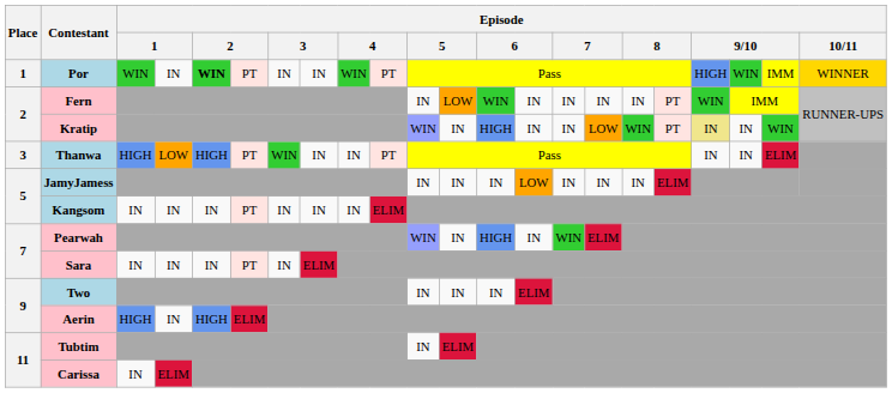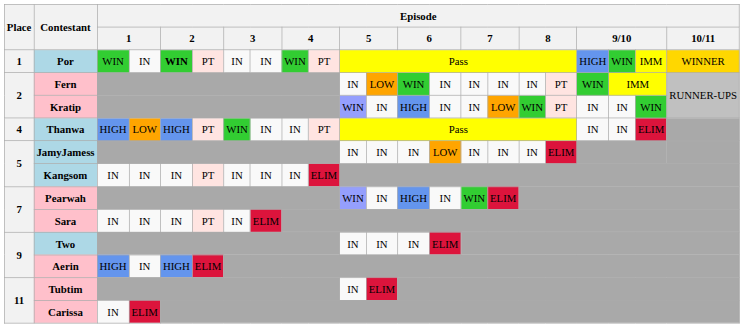 <table class="wikitable" style="text-align: center; font-size:95%; line-height:25px;">
 <tr>
 <th rowspan=2>Place</th>
 <th rowspan=2>Contestant</th>
 <th colspan=20>Episode</th>
 </tr>
 <tr>
 <th colspan=2>1</th>
 <th colspan=2>2</th>
 <th colspan=2>3</th>
 <th colspan=2>4</th>
 <th colspan=2>5</th>
 <th colspan=2>6</th>
 <th colspan=2>7</th>
 <th colspan=2>8</th>
 <th colspan=3>9/10</th>
 <th>10/11</th>
 </tr>
 <tr>
 <th>1</th>
 <th style="background:lightblue;">Por</th>
 <td style="background:limegreen">WIN</td>
 <td>IN</td>
 <td style="background:limegreen"><strong>WIN</strong></td>
 <td style="background:mistyrose;">PT</td>
 <td>IN</td>
 <td>IN</td>
 <td style="background:limegreen">WIN</td>
 <td style="background:mistyrose;">PT</td>
 <td colspan="8" style="background:yellow;">Pass</td>
 <td style="background:cornflowerblue;">HIGH</td>
 <td style="background:limegreen;">WIN</td>
 <td style="background:yellow;">IMM</td>
 <td style="background:gold;">WINNER</td>
 </tr>
 <tr>
 <th rowspan="2">2</th>
 <th style="background:pink">Fern</th>
 <td colspan="8" style="background: darkgrey;"></td>
 <td>IN</td>
 <td style="background:orange;">LOW</td>
 <td style="background:limegreen">WIN</td>
 <td>IN</td>
 <td>IN</td>
 <td>IN</td>
 <td>IN</td>
 <td style="background:mistyrose;">PT</td>
 <td style="background:limegreen;">WIN</td>
 <td colspan=2 style="background:yellow;">IMM</td>
 <td rowspan="2" style="background:silver;">RUNNER-UPS</td>
 </tr>
 <tr>
 <th style="background:pink">Kratip</th>
 <td colspan="8" style="background: darkgrey;"></td>
 <td style="background:#959FFD;">WIN</td>
 <td>IN</td>
 <td style="background:cornflowerblue;">HIGH</td>
 <td>IN</td>
 <td>IN</td>
 <td style="background:orange;">LOW</td>
 <td style="background:limegreen">WIN</td>
 <td style="background:mistyrose;">PT</td>
-<td style="background: khaki;">IN</td>
+<td>IN</td>
 <td>IN</td>
 <td style="background:limegreen">WIN</td>
 </tr>
 <tr>
-<th>3</th>
+<th>4</th>
 <th style="background:lightblue;">Thanwa</th>
 <td style="background:cornflowerblue;">HIGH</td>
 <td style="background:orange;">LOW</td>
 <td style="background:cornflowerblue;">HIGH</td>
 <td style="background:mistyrose;">PT</td>
 <td style="background:limegreen">WIN</td>
 <td>IN</td>
 <td>IN</td>
 <td style="background:mistyrose;">PT</td>
 <td colspan="8" style="background:yellow;">Pass</td>
 <td>IN</td>
 <td>IN</td>
 <td style="background:crimson;">ELIM</td>
 <td style="background: darkgrey;"></td>
 </tr>
 <tr>
 <th rowspan="2">5</th>
 <th style="background:lightblue;">JamyJamess</th>
 <td colspan="8" style="background: darkgrey;"></td>
 <td>IN</td>
 <td>IN</td>
 <td>IN</td>
 <td style="background:orange;">LOW</td>
 <td>IN</td>
 <td>IN</td>
 <td>IN</td>
 <td style="background:crimson;">ELIM</td>
 <td colspan="3" style="background: darkgrey;"></td>
 <td style="background: darkgrey;"></td>
 </tr>
 <tr>
 <th style="background:lightblue;">Kangsom</th>
 <td>IN</td>
 <td>IN</td>
 <td>IN</td>
 <td style="background:mistyrose;">PT</td>
 <td>IN</td>
 <td>IN</td>
 <td>IN</td>
 <td style="background:crimson;">ELIM</td>
 <td colspan="12" style="background: darkgrey;"></td>
 </tr>
 <tr>
 <th rowspan="2">7</th>
 <th style="background:pink">Pearwah</th>
 <td colspan="8" style="background: darkgrey;"></td>
 <td style="background:#959FFD;">WIN</td>
 <td>IN</td>
 <td style="background:cornflowerblue;">HIGH</td>
 <td>IN</td>
 <td style="background:limegreen">WIN</td>
 <td style="background:crimson;">ELIM</td>
 <td colspan="6" style="background: darkgrey;"></td>
 </tr>
 <tr>
 <th style="background:pink">Sara</th>
 <td>IN</td>
 <td>IN</td>
 <td>IN</td>
 <td style="background:mistyrose;">PT</td>
 <td>IN</td>
 <td style="background:crimson;">ELIM</td>
 <td colspan="14" style="background: darkgrey;"></td>
 </tr>
 <tr>
 <th rowspan="2">9</th>
 <th style="background:lightblue;">Two</th>
 <td colspan="8" style="background: darkgrey;"></td>
 <td>IN</td>
 <td>IN</td>
 <td>IN</td>
 <td style="background:crimson;">ELIM</td>
 <td colspan="8" style="background: darkgrey;"></td>
 </tr>
 <tr>
 <th style="background:pink">Aerin</th>
 <td style="background:cornflowerblue;">HIGH</td>
 <td>IN</td>
 <td style="background:cornflowerblue;">HIGH</td>
 <td style="background:crimson;">ELIM</td>
 <td colspan="16" style="background: darkgrey;"></td>
 </tr>
 <tr>
 <th rowspan="2">11</th>
 <th style="background:pink">Tubtim</th>
 <td colspan="8" style="background: darkgrey;"></td>
 <td>IN</td>
 <td style="background:crimson;">ELIM</td>
 <td colspan="10" style="background: darkgrey;"></td>
 </tr>
 <tr>
 <th style="background:pink">Carissa</th>
 <td>IN</td>
 <td style="background:crimson;">ELIM</td>
 <td colspan="18" style="background: darkgrey;"></td>
 </tr>
 </table>
